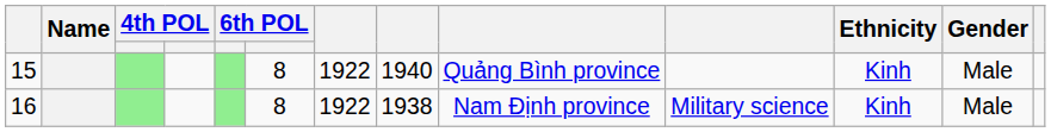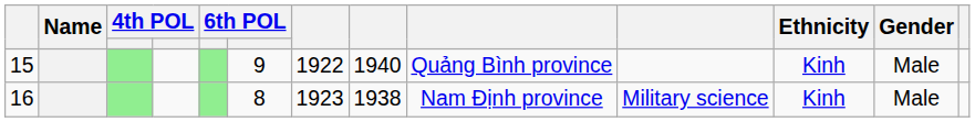 <table class="wikitable sortable" style=text-align:center>
 <tr>
 <th Rowspan="2"></th>
 <th Rowspan="2">Name</th>
 <th colspan="2" unsortable><a href='#'>4th POL</a></th>
 <th colspan="2" unsortable><a href='#'>6th POL</a></th>
 <th Rowspan="2"></th>
 <th Rowspan="2"></th>
 <th Rowspan="2"></th>
 <th Rowspan="2"></th>
 <th Rowspan="2">Ethnicity</th>
 <th Rowspan="2">Gender</th>
 <th Rowspan="2"  scope="col" class="unsortable"></th>
 </tr>
 <tr>
 <th></th>
 <th></th>
 <th></th>
 <th></th>
 </tr>
 <tr>
 <td>15</td>
 <th align="center" scope="row" style="font-weight:normal;"></th>
 <td bgcolor = LightGreen></td>
 <td></td>
 <td bgcolor = LightGreen></td>
-<td>8</td>
+<td>9</td>
 <td>1922</td>
 <td>1940</td>
 <td><a href='#'>Quảng Bình province</a></td>
 <td></td>
 <td><a href='#'>Kinh</a></td>
 <td>Male</td>
 <td></td>
 </tr>
 <tr>
 <td>16</td>
 <th align="center" scope="row" style="font-weight:normal;"></th>
 <td bgcolor = LightGreen></td>
 <td></td>
 <td bgcolor = LightGreen></td>
 <td>8</td>
-<td>1922</td>
+<td>1923</td>
 <td>1938</td>
 <td><a href='#'>Nam Định province</a></td>
 <td><a href='#'>Military science</a></td>
 <td><a href='#'>Kinh</a></td>
 <td>Male</td>
 <td></td>
 </tr>
 </table>
